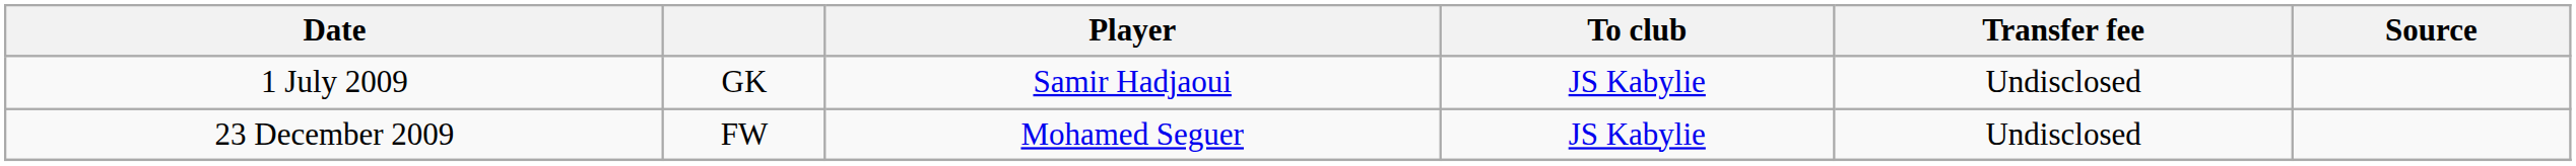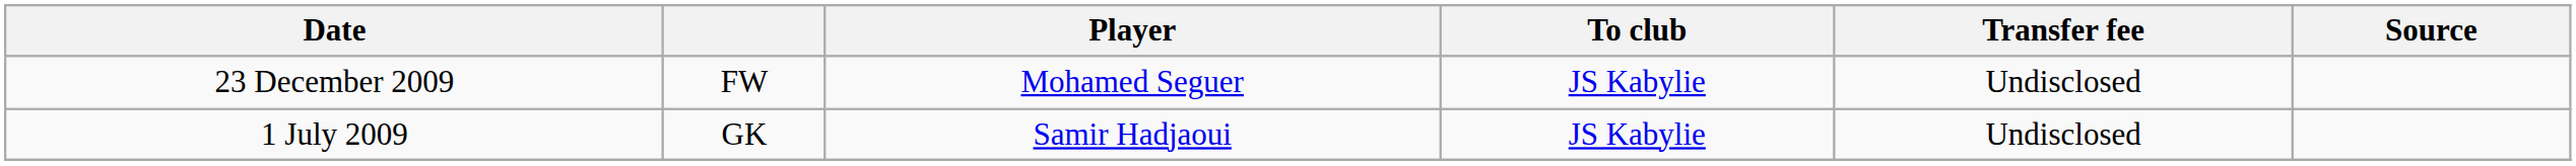 <table class="wikitable sortable" style="width:70%; text-align:center; font-size:85%; text-align:centre;">
 <tr>
 <th>Date</th>
 <th></th>
 <th>Player</th>
 <th>To club</th>
 <th>Transfer fee</th>
 <th>Source</th>
 </tr>
 <tr>
+<td>23 December 2009</td>
+<td>FW</td>
+<td> <a href='#'>Mohamed Seguer</a></td>
+<td><a href='#'>JS Kabylie</a></td>
+<td>Undisclosed</td>
+<td></td>
+</tr>
+<tr>
 <td>1 July 2009</td>
 <td>GK</td>
 <td> <a href='#'>Samir Hadjaoui</a></td>
 <td><a href='#'>JS Kabylie</a></td>
 <td>Undisclosed</td>
 <td></td>
 </tr>
 <tr>
-<td>23 December 2009</td>
-<td>FW</td>
-<td> <a href='#'>Mohamed Seguer</a></td>
-<td><a href='#'>JS Kabylie</a></td>
-<td>Undisclosed</td>
-<td></td>
-</tr>
-<tr>
 </tr>
 </table>
